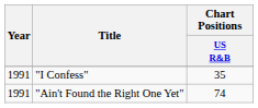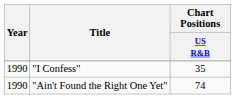 <table class="wikitable">
 <tr>
 <th rowspan="2">Year</th>
 <th rowspan="2">Title</th>
 <th colspan="3">Chart Positions</th>
 </tr>
 <tr>
 <th style="width:86px;"><small><a href='#'>US<br>R&B</a></small></th>
 </tr>
 <tr>
 </tr>
 <tr>
-<td rowspan="1">1991</td>
+<td rowspan="1">1990</td>
 <td>"I Confess"</td>
 <td style="text-align:center;">35</td>
 </tr>
 <tr>
-<td rowspan="1">1991</td>
+<td rowspan="1">1990</td>
 <td>"Ain't Found the Right One Yet"</td>
 <td style="text-align:center;">74</td>
 </tr>
 </table>
